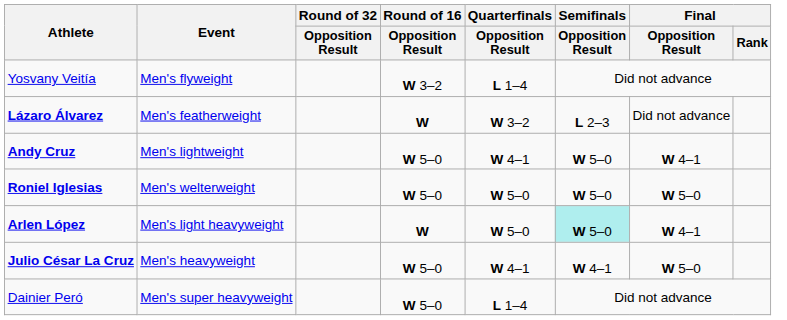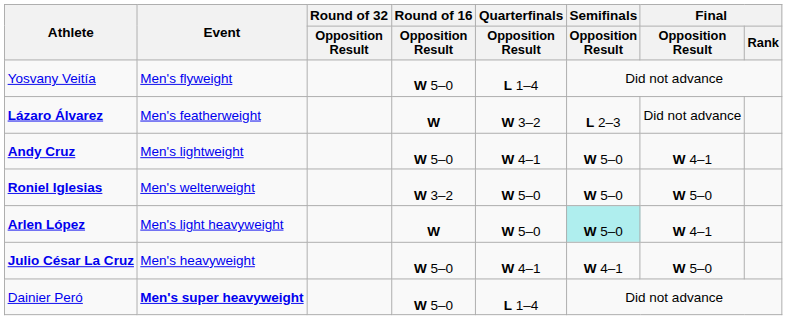 <table class="wikitable" style="font-size:90%">
 <tr>
 <th rowspan="2">Athlete</th>
 <th rowspan="2">Event</th>
 <th>Round of 32</th>
 <th>Round of 16</th>
 <th>Quarterfinals</th>
 <th>Semifinals</th>
 <th colspan=2>Final</th>
 </tr>
 <tr style="font-size:95%">
 <th>Opposition<br>Result</th>
 <th>Opposition<br>Result</th>
 <th>Opposition<br>Result</th>
 <th>Opposition<br>Result</th>
 <th>Opposition<br>Result</th>
 <th>Rank</th>
 </tr>
 <tr align=center>
 <td align=left><a href='#'>Yosvany Veitía</a></td>
 <td align=left><a href='#'>Men's flyweight</a></td>
 <td></td>
-<td><br><strong>W</strong> 3–2</td>
+<td><br><strong>W</strong> 5–0</td>
 <td><br><strong>L</strong> 1–4</td>
 <td colspan="3">Did not advance</td>
 </tr>
 <tr align=center>
 <td align=left><strong><a href='#'>Lázaro Álvarez</a></strong></td>
 <td align=left><a href='#'>Men's featherweight</a></td>
 <td></td>
 <td><br><strong>W</strong> </td>
 <td><br><strong>W</strong> 3–2</td>
 <td><br><strong>L</strong> 2–3</td>
 <td>Did not advance</td>
 <td></td>
 </tr>
 <tr align=center>
 <td align=left><strong><a href='#'>Andy Cruz</a></strong></td>
 <td align=left><a href='#'>Men's lightweight</a></td>
 <td></td>
 <td><br><strong>W</strong> 5–0</td>
 <td><br><strong>W</strong> 4–1</td>
 <td><br><strong>W</strong> 5–0</td>
 <td><br><strong>W</strong> 4–1</td>
 <td></td>
 </tr>
 <tr align=center>
 <td align=left><strong><a href='#'>Roniel Iglesias</a></strong></td>
 <td align=left><a href='#'>Men's welterweight</a></td>
 <td></td>
-<td><br><strong>W</strong> 5–0</td>
+<td><br><strong>W</strong> 3–2</td>
 <td><br><strong>W</strong> 5–0</td>
 <td><br><strong>W</strong> 5–0</td>
 <td><br><strong>W</strong> 5–0</td>
 <td></td>
 </tr>
 <tr align=center>
 <td align=left><strong><a href='#'>Arlen López</a></strong></td>
 <td align=left><a href='#'>Men's light heavyweight</a></td>
 <td></td>
 <td><br><strong>W</strong> </td>
 <td><br><strong>W</strong> 5–0</td>
 <td style="background: paleturquoise;"><br><strong>W</strong> 5–0</td>
 <td><br><strong>W</strong> 4–1</td>
 <td></td>
 </tr>
 <tr align=center>
 <td align=left><strong><a href='#'>Julio César La Cruz</a></strong></td>
 <td align=left><a href='#'>Men's heavyweight</a></td>
 <td></td>
 <td><br><strong>W</strong> 5–0</td>
 <td><br><strong>W</strong> 4–1</td>
 <td><br><strong>W</strong> 4–1</td>
 <td><br><strong>W</strong> 5–0</td>
 <td></td>
 </tr>
 <tr align=center>
 <td align=left><a href='#'>Dainier Peró</a></td>
-<td align=left><a href='#'>Men's super heavyweight</a></td>
+<td align=left><strong><a href='#'>Men's super heavyweight</a></strong></td>
 <td></td>
 <td><br><strong>W</strong> 5–0</td>
 <td><br><strong>L</strong> 1–4</td>
 <td colspan="3">Did not advance</td>
 </tr>
 </table>
